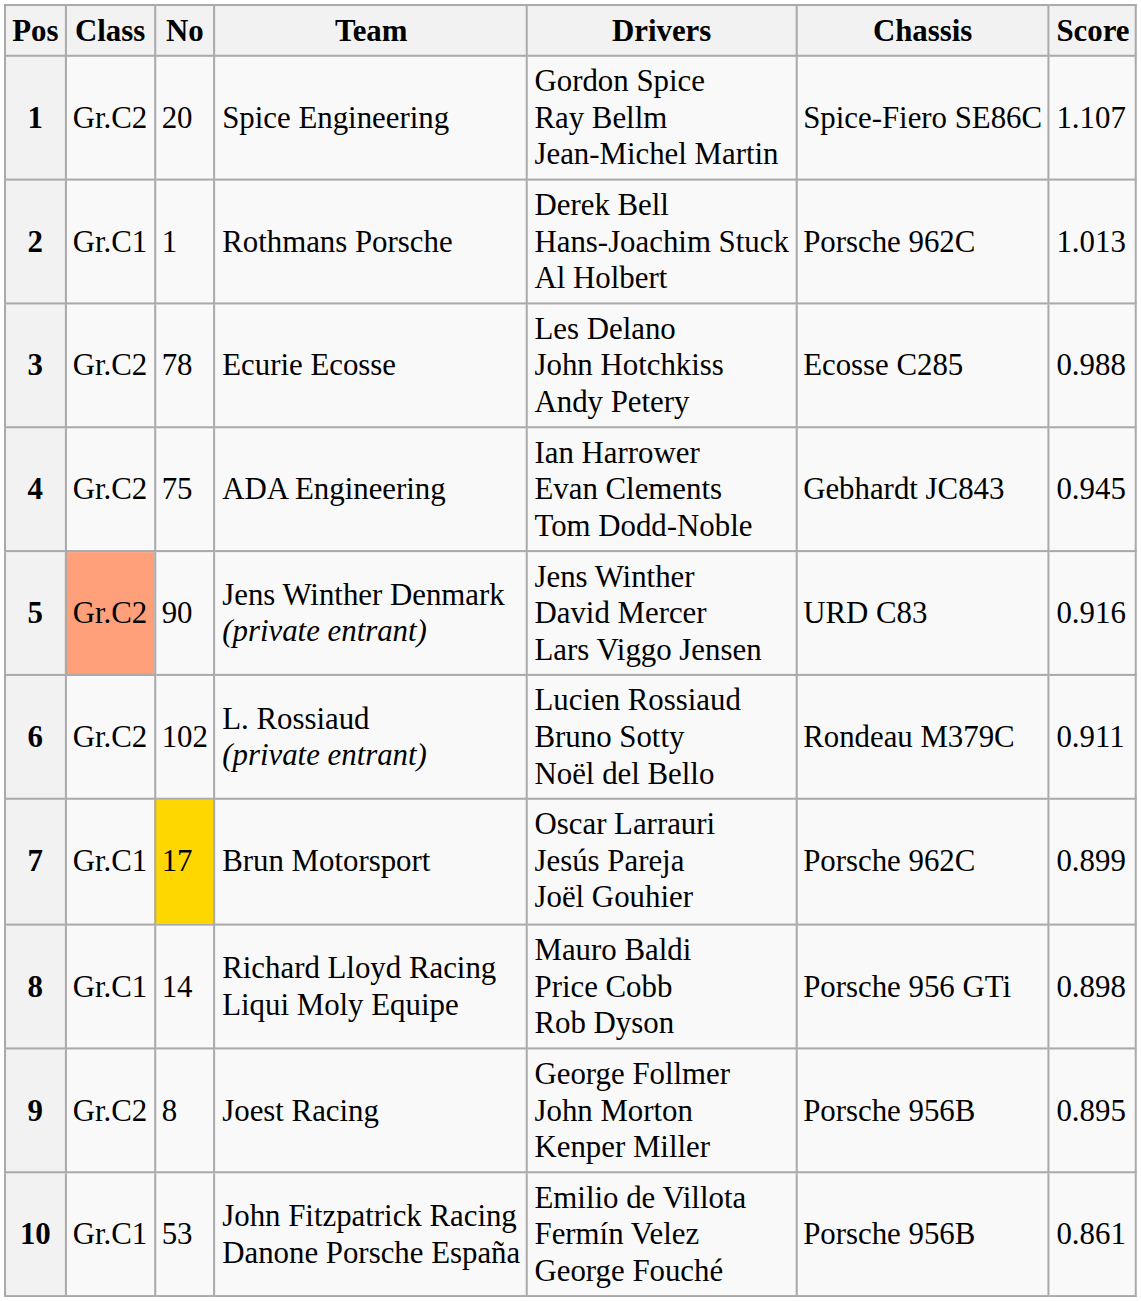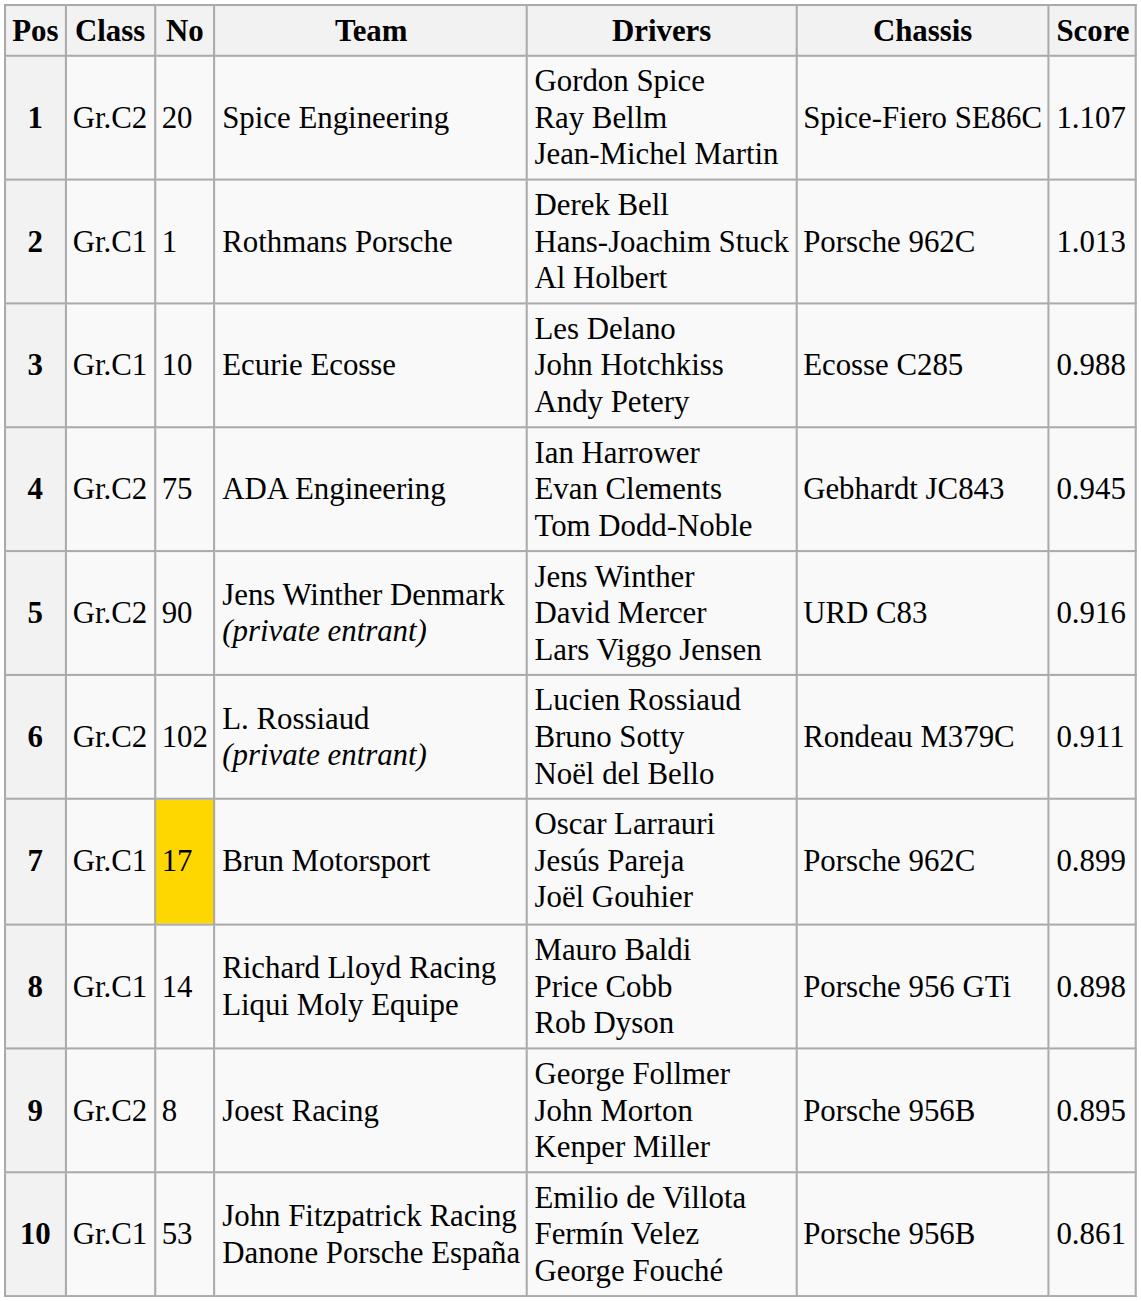 <table class="wikitable" style="font-size: 95%;">
 <tr>
 <th>Pos</th>
 <th>Class</th>
 <th>No</th>
 <th>Team</th>
 <th>Drivers</th>
 <th>Chassis</th>
 <th>Score</th>
 </tr>
 <tr>
 <th>1</th>
 <td>Gr.C2</td>
 <td>20</td>
 <td> Spice Engineering</td>
 <td> Gordon Spice<br> Ray Bellm <br> Jean-Michel Martin</td>
 <td>Spice-Fiero SE86C</td>
 <td>1.107</td>
 </tr>
 <tr>
 <th>2</th>
 <td>Gr.C1</td>
 <td>1</td>
 <td> Rothmans Porsche</td>
 <td> Derek Bell<br> Hans-Joachim Stuck<br> Al Holbert</td>
 <td>Porsche 962C</td>
 <td>1.013</td>
 </tr>
 <tr>
 <th>3</th>
-<td>Gr.C2</td>
-<td>78</td>
+<td>Gr.C1</td>
+<td>10</td>
 <td> Ecurie Ecosse</td>
 <td> Les Delano<br> John Hotchkiss<br> Andy Petery</td>
 <td>Ecosse C285</td>
 <td>0.988</td>
 </tr>
 <tr>
 <th>4</th>
 <td>Gr.C2</td>
 <td>75</td>
 <td> ADA Engineering</td>
 <td> Ian Harrower<br> Evan Clements<br> Tom Dodd-Noble</td>
 <td>Gebhardt JC843</td>
 <td>0.945</td>
 </tr>
 <tr>
 <th>5</th>
-<td style="background: lightsalmon;">Gr.C2</td>
+<td>Gr.C2</td>
 <td>90</td>
 <td> Jens Winther Denmark<br><em>(private entrant)</em></td>
 <td> Jens Winther<br> David Mercer<br> Lars Viggo Jensen</td>
 <td>URD C83</td>
 <td>0.916</td>
 </tr>
 <tr>
 <th>6</th>
 <td>Gr.C2</td>
 <td>102</td>
 <td> L. Rossiaud<br><em>(private entrant)</em></td>
 <td> Lucien Rossiaud<br> Bruno Sotty<br> Noël del Bello</td>
 <td>Rondeau M379C</td>
 <td>0.911</td>
 </tr>
 <tr>
 <th>7</th>
 <td>Gr.C1</td>
 <td style="background: gold;">17</td>
 <td> Brun Motorsport</td>
 <td> Oscar Larrauri<br> Jesús Pareja<br> Joël Gouhier</td>
 <td>Porsche 962C</td>
 <td>0.899</td>
 </tr>
 <tr>
 <th>8</th>
 <td>Gr.C1</td>
 <td>14</td>
 <td> Richard Lloyd Racing<br> Liqui Moly Equipe</td>
 <td> Mauro Baldi<br> Price Cobb<br> Rob Dyson</td>
 <td>Porsche 956 GTi</td>
 <td>0.898</td>
 </tr>
 <tr>
 <th>9</th>
 <td>Gr.C2</td>
 <td>8</td>
 <td> Joest Racing</td>
 <td> George Follmer<br> John Morton<br> Kenper Miller</td>
 <td>Porsche 956B</td>
 <td>0.895</td>
 </tr>
 <tr>
 <th>10</th>
 <td>Gr.C1</td>
 <td>53</td>
 <td> John Fitzpatrick Racing<br> Danone Porsche España</td>
 <td> Emilio de Villota<br> Fermín Velez<br> George Fouché</td>
 <td>Porsche 956B</td>
 <td>0.861</td>
 </tr>
 </table>
